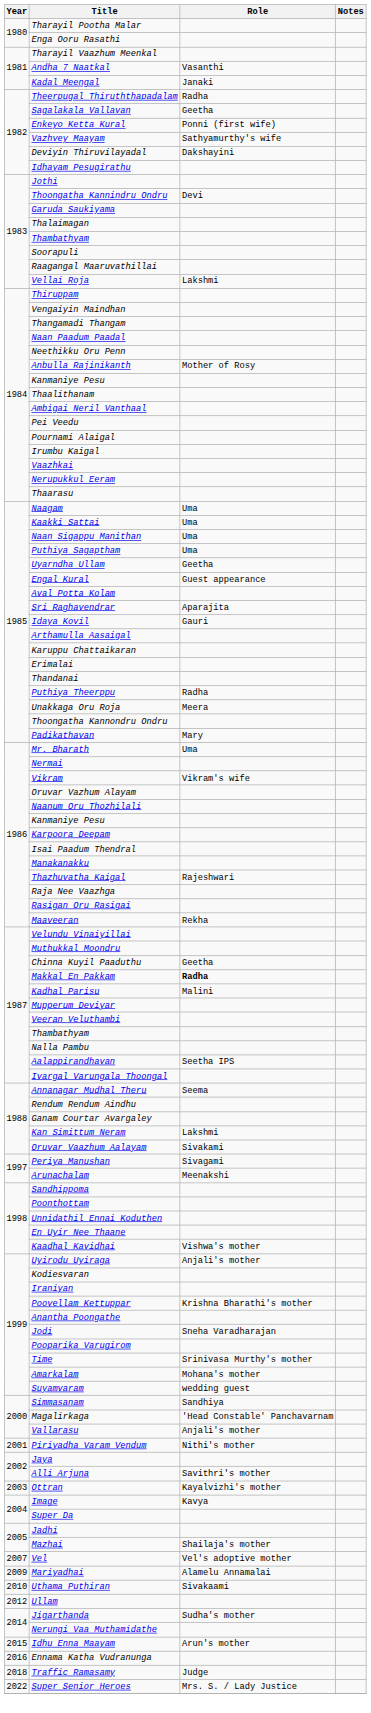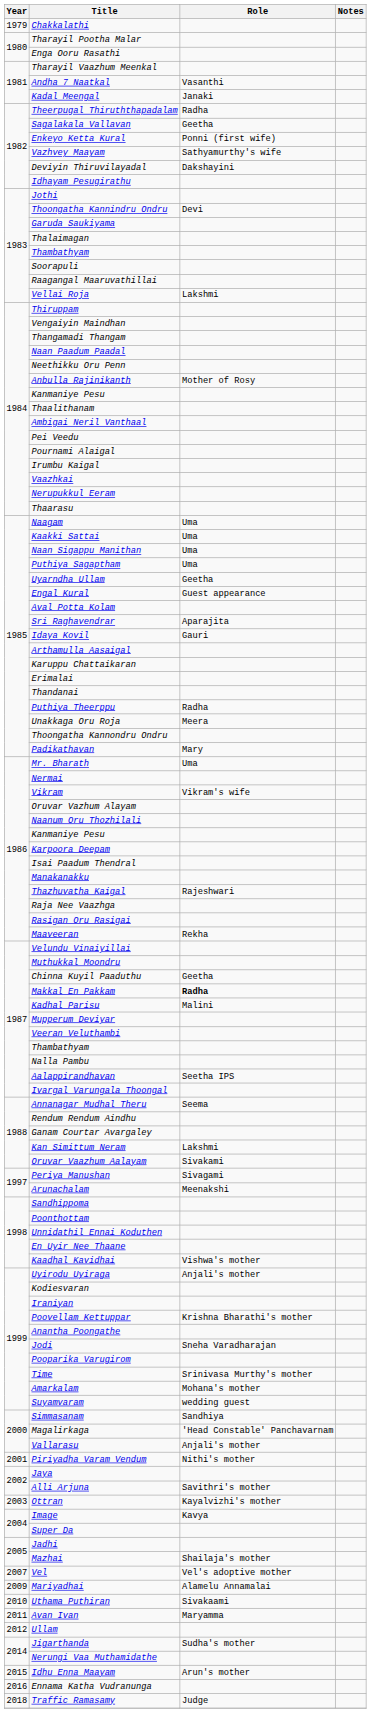 <table class="wikitable sortable">
 <tr>
 <th>Year</th>
 <th>Title</th>
 <th>Role</th>
 <th class=unsortable>Notes</th>
+</tr>
+<tr>
+<td>1979</td>
+<td><em><a href='#'>Chakkalathi</a></em></td>
+<td></td>
+<td></td>
 </tr>
 <tr>
 <td rowspan=2>1980</td>
 <td><em>Tharayil Pootha Malar</em></td>
 <td></td>
 <td></td>
 </tr>
 <tr>
 <td><em>Enga Ooru Rasathi</em></td>
 <td></td>
 <td></td>
 </tr>
 <tr>
 <td rowspan=3>1981</td>
 <td><em>Tharayil Vaazhum Meenkal</em></td>
 <td></td>
 <td></td>
 </tr>
 <tr>
 <td><em><a href='#'>Andha 7 Naatkal</a></em></td>
 <td>Vasanthi</td>
 <td></td>
 </tr>
 <tr>
 <td><em><a href='#'>Kadal Meengal</a></em></td>
 <td>Janaki</td>
 <td></td>
 </tr>
 <tr>
 <td rowspan=6>1982</td>
 <td><em><a href='#'>Theerpugal Thiruththapadalam</a></em></td>
 <td>Radha</td>
 <td></td>
 </tr>
 <tr>
 <td><em><a href='#'>Sagalakala Vallavan</a></em></td>
 <td>Geetha</td>
 <td></td>
 </tr>
 <tr>
 <td><em><a href='#'>Enkeyo Ketta Kural</a></em></td>
 <td>Ponni (first wife)</td>
 <td></td>
 </tr>
 <tr>
 <td><em><a href='#'>Vazhvey Maayam</a></em></td>
 <td>Sathyamurthy's wife</td>
 <td></td>
 </tr>
 <tr>
 <td><em>Deviyin Thiruvilayadal</em></td>
 <td>Dakshayini</td>
 <td></td>
 </tr>
 <tr>
 <td><em><a href='#'>Idhayam Pesugirathu</a></em></td>
 <td></td>
 <td></td>
 </tr>
 <tr>
 <td rowspan=8>1983</td>
 <td><em><a href='#'>Jothi</a></em></td>
 <td></td>
 <td></td>
 </tr>
 <tr>
 <td><em><a href='#'>Thoongatha Kannindru Ondru</a></em></td>
 <td>Devi</td>
 <td></td>
 </tr>
 <tr>
 <td><em><a href='#'>Garuda Saukiyama</a></em></td>
 <td></td>
 <td></td>
 </tr>
 <tr>
 <td><em>Thalaimagan</em></td>
 <td></td>
 <td></td>
 </tr>
 <tr>
 <td><em><a href='#'>Thambathyam</a></em></td>
 <td></td>
 <td></td>
 </tr>
 <tr>
 <td><em>Soorapuli</em></td>
 <td></td>
 <td></td>
 </tr>
 <tr>
 <td><em>Raagangal Maaruvathillai</em></td>
 <td></td>
 <td></td>
 </tr>
 <tr>
 <td><em><a href='#'>Vellai Roja</a></em></td>
 <td>Lakshmi</td>
 <td></td>
 </tr>
 <tr>
 <td rowspan=15>1984</td>
 <td><em><a href='#'>Thiruppam</a></em></td>
 <td></td>
 <td></td>
 </tr>
 <tr>
 <td><em>Vengaiyin Maindhan</em></td>
 <td></td>
 <td></td>
 </tr>
 <tr>
 <td><em>Thangamadi Thangam</em></td>
 <td></td>
 <td></td>
 </tr>
 <tr>
 <td><em><a href='#'>Naan Paadum Paadal</a></em></td>
 <td></td>
 <td></td>
 </tr>
 <tr>
 <td><em>Neethikku Oru Penn</em></td>
 <td></td>
 <td></td>
 </tr>
 <tr>
 <td><em><a href='#'>Anbulla Rajinikanth</a></em></td>
 <td>Mother of Rosy</td>
 <td></td>
 </tr>
 <tr>
 <td><em>Kanmaniye Pesu</em></td>
 <td></td>
 <td></td>
 </tr>
 <tr>
 <td><em>Thaalithanam</em></td>
 <td></td>
 <td></td>
 </tr>
 <tr>
 <td><em><a href='#'>Ambigai Neril Vanthaal</a></em></td>
 <td></td>
 <td></td>
 </tr>
 <tr>
 <td><em>Pei Veedu</em></td>
 <td></td>
 <td></td>
 </tr>
 <tr>
 <td><em>Pournami Alaigal</em></td>
 <td></td>
 <td></td>
 </tr>
 <tr>
 <td><em>Irumbu Kaigal</em></td>
 <td></td>
 <td></td>
 </tr>
 <tr>
 <td><em><a href='#'>Vaazhkai</a></em></td>
 <td></td>
 <td></td>
 </tr>
 <tr>
 <td><em><a href='#'>Nerupukkul Eeram</a></em></td>
 <td></td>
 <td></td>
 </tr>
 <tr>
 <td><em>Thaarasu</em></td>
 <td></td>
 <td></td>
 </tr>
 <tr>
 <td rowspan=17>1985</td>
 <td><em><a href='#'>Naagam</a></em></td>
 <td>Uma</td>
 <td></td>
 </tr>
 <tr>
 <td><em><a href='#'>Kaakki Sattai</a></em></td>
 <td>Uma</td>
 <td></td>
 </tr>
 <tr>
 <td><em><a href='#'>Naan Sigappu Manithan</a></em></td>
 <td>Uma</td>
 <td></td>
 </tr>
 <tr>
 <td><em><a href='#'>Puthiya Sagaptham</a></em></td>
 <td>Uma</td>
 <td></td>
 </tr>
 <tr>
 <td><em><a href='#'>Uyarndha Ullam</a></em></td>
 <td>Geetha</td>
 <td></td>
 </tr>
 <tr>
 <td><em><a href='#'>Engal Kural</a></em></td>
 <td>Guest appearance</td>
 <td></td>
 </tr>
 <tr>
 <td><em><a href='#'>Aval Potta Kolam</a></em></td>
 <td></td>
 <td></td>
 </tr>
 <tr>
 <td><em><a href='#'>Sri Raghavendrar</a></em></td>
 <td>Aparajita</td>
 <td></td>
 </tr>
 <tr>
 <td><em><a href='#'>Idaya Kovil</a></em></td>
 <td>Gauri</td>
 <td></td>
 </tr>
 <tr>
 <td><em><a href='#'>Arthamulla Aasaigal</a></em></td>
 <td></td>
 <td></td>
 </tr>
 <tr>
 <td><em>Karuppu Chattaikaran</em></td>
 <td></td>
 <td></td>
 </tr>
 <tr>
 <td><em>Erimalai</em></td>
 <td></td>
 <td></td>
 </tr>
 <tr>
 <td><em>Thandanai</em></td>
 <td></td>
 <td></td>
 </tr>
 <tr>
 <td><em><a href='#'>Puthiya Theerppu</a></em></td>
 <td>Radha</td>
 <td></td>
 </tr>
 <tr>
 <td><em>Unakkaga Oru Roja</em></td>
 <td>Meera</td>
 <td></td>
 </tr>
 <tr>
 <td><em>Thoongatha Kannondru Ondru</em></td>
 <td></td>
 <td></td>
 </tr>
 <tr>
 <td><em><a href='#'>Padikathavan</a></em></td>
 <td>Mary</td>
 <td></td>
 </tr>
 <tr>
 <td rowspan=13>1986</td>
 <td><em><a href='#'>Mr. Bharath</a></em></td>
 <td>Uma</td>
 <td></td>
 </tr>
 <tr>
 <td><em><a href='#'>Nermai</a></em></td>
 <td></td>
 <td></td>
 </tr>
 <tr>
 <td><em><a href='#'>Vikram</a></em></td>
 <td>Vikram's wife</td>
 <td></td>
 </tr>
 <tr>
 <td><em>Oruvar Vazhum Alayam</em></td>
 <td></td>
 <td></td>
 </tr>
 <tr>
 <td><em><a href='#'>Naanum Oru Thozhilali</a></em></td>
 <td></td>
 <td></td>
 </tr>
 <tr>
 <td><em>Kanmaniye Pesu</em></td>
 <td></td>
 <td></td>
 </tr>
 <tr>
 <td><em><a href='#'>Karpoora Deepam</a></em></td>
 <td></td>
 <td></td>
 </tr>
 <tr>
 <td><em>Isai Paadum Thendral</em></td>
 <td></td>
 <td></td>
 </tr>
 <tr>
 <td><em><a href='#'>Manakanakku</a></em></td>
 <td></td>
 <td></td>
 </tr>
 <tr>
 <td><em><a href='#'>Thazhuvatha Kaigal</a></em></td>
 <td>Rajeshwari</td>
 <td></td>
 </tr>
 <tr>
 <td><em>Raja Nee Vaazhga</em></td>
 <td></td>
 <td></td>
 </tr>
 <tr>
 <td><em><a href='#'>Rasigan Oru Rasigai</a></em></td>
 <td></td>
 <td></td>
 </tr>
 <tr>
 <td><em><a href='#'>Maaveeran</a></em></td>
 <td>Rekha</td>
 <td></td>
 </tr>
 <tr>
 <td rowspan=11>1987</td>
 <td><em><a href='#'>Velundu Vinaiyillai</a></em></td>
 <td></td>
 <td></td>
 </tr>
 <tr>
 <td><em><a href='#'>Muthukkal Moondru</a></em></td>
 <td></td>
 <td></td>
 </tr>
 <tr>
 <td><em>Chinna Kuyil Paaduthu</em></td>
 <td>Geetha</td>
 <td></td>
 </tr>
 <tr>
 <td><em><a href='#'>Makkal En Pakkam</a></em></td>
 <td><strong>Radha</strong></td>
 <td></td>
 </tr>
 <tr>
 <td><em><a href='#'>Kadhal Parisu</a></em></td>
 <td>Malini</td>
 <td></td>
 </tr>
 <tr>
 <td><em><a href='#'>Mupperum Deviyar </a></em></td>
 <td></td>
 <td></td>
 </tr>
 <tr>
 <td><em><a href='#'>Veeran Veluthambi</a></em></td>
 <td></td>
 <td></td>
 </tr>
 <tr>
 <td><em>Thambathyam</em></td>
 <td></td>
 <td></td>
 </tr>
 <tr>
 <td><em>Nalla Pambu</em></td>
 <td></td>
 <td></td>
 </tr>
 <tr>
 <td><em><a href='#'>Aalappirandhavan</a></em></td>
 <td>Seetha IPS</td>
 <td></td>
 </tr>
 <tr>
 <td><em><a href='#'>Ivargal Varungala Thoongal</a></em></td>
 <td></td>
 <td></td>
 </tr>
 <tr>
 <td rowspan=5>1988</td>
 <td><em><a href='#'>Annanagar Mudhal Theru</a></em></td>
 <td>Seema</td>
 <td></td>
 </tr>
 <tr>
 <td><em>Rendum Rendum Aindhu</em></td>
 <td></td>
 <td></td>
 </tr>
 <tr>
 <td><em>Ganam Courtar Avargaley</em></td>
 <td></td>
 <td></td>
 </tr>
 <tr>
 <td><em><a href='#'>Kan Simittum Neram</a></em></td>
 <td>Lakshmi</td>
 <td></td>
 </tr>
 <tr>
 <td><em><a href='#'>Oruvar Vaazhum Aalayam</a></em></td>
 <td>Sivakami</td>
 <td></td>
 </tr>
 <tr>
 <td rowspan=2>1997</td>
 <td><em><a href='#'>Periya Manushan</a></em></td>
 <td>Sivagami</td>
 <td></td>
 </tr>
 <tr>
 <td><em><a href='#'>Arunachalam</a></em></td>
 <td>Meenakshi</td>
 <td></td>
 </tr>
 <tr>
 <td rowspan=5>1998</td>
 <td><em><a href='#'>Sandhippoma</a></em></td>
 <td></td>
 <td></td>
 </tr>
 <tr>
 <td><em><a href='#'>Poonthottam</a></em></td>
 <td></td>
 <td></td>
 </tr>
 <tr>
 <td><em><a href='#'>Unnidathil Ennai Koduthen</a></em></td>
 <td></td>
 <td></td>
 </tr>
 <tr>
 <td><em><a href='#'>En Uyir Nee Thaane</a></em></td>
 <td></td>
 <td></td>
 </tr>
 <tr>
 <td><em><a href='#'>Kaadhal Kavidhai</a></em></td>
 <td>Vishwa's mother</td>
 <td></td>
 </tr>
 <tr>
 <td rowspan=10>1999</td>
 <td><em><a href='#'>Uyirodu Uyiraga</a></em></td>
 <td>Anjali's mother</td>
 <td></td>
 </tr>
 <tr>
 <td><em>Kodiesvaran</em></td>
 <td></td>
 <td></td>
 </tr>
 <tr>
 <td><em><a href='#'>Iraniyan</a></em></td>
 <td></td>
 <td></td>
 </tr>
 <tr>
 <td><em><a href='#'>Poovellam Kettuppar</a></em></td>
 <td>Krishna Bharathi's mother</td>
 <td></td>
 </tr>
 <tr>
 <td><em><a href='#'>Anantha Poongathe</a></em></td>
 <td></td>
 <td></td>
 </tr>
 <tr>
 <td><em><a href='#'>Jodi</a></em></td>
 <td>Sneha Varadharajan</td>
 <td></td>
 </tr>
 <tr>
 <td><em><a href='#'>Pooparika Varugirom</a></em></td>
 <td></td>
 <td></td>
 </tr>
 <tr>
 <td><em><a href='#'>Time</a></em></td>
 <td>Srinivasa Murthy's mother</td>
 <td></td>
 </tr>
 <tr>
 <td><em><a href='#'>Amarkalam</a></em></td>
 <td>Mohana's mother</td>
 <td></td>
 </tr>
 <tr>
 <td><em><a href='#'>Suyamvaram</a></em></td>
 <td>wedding guest</td>
 <td></td>
 </tr>
 <tr>
 <td rowspan=3>2000</td>
 <td><em><a href='#'>Simmasanam</a></em></td>
 <td>Sandhiya</td>
 <td></td>
 </tr>
 <tr>
 <td><em>Magalirkaga</em></td>
 <td>'Head Constable' Panchavarnam</td>
 <td></td>
 </tr>
 <tr>
 <td><em><a href='#'>Vallarasu</a></em></td>
 <td>Anjali's mother</td>
 <td></td>
 </tr>
 <tr>
 <td>2001</td>
 <td><em><a href='#'>Piriyadha Varam Vendum</a></em></td>
 <td>Nithi's mother</td>
 <td></td>
 </tr>
 <tr>
 <td rowspan=2>2002</td>
 <td><em><a href='#'>Jaya</a></em></td>
 <td></td>
 <td></td>
 </tr>
 <tr>
 <td><em><a href='#'>Alli Arjuna</a></em></td>
 <td>Savithri's mother</td>
 <td></td>
 </tr>
 <tr>
 <td>2003</td>
 <td><em><a href='#'>Ottran</a></em></td>
 <td>Kayalvizhi's mother</td>
 <td></td>
 </tr>
 <tr>
 <td rowspan=2>2004</td>
 <td><em><a href='#'>Image</a></em></td>
 <td>Kavya</td>
 <td></td>
 </tr>
 <tr>
 <td><em><a href='#'>Super Da</a></em></td>
 <td></td>
 <td></td>
 </tr>
 <tr>
 <td rowspan=2>2005</td>
 <td><em><a href='#'>Jadhi</a></em></td>
 <td></td>
 <td></td>
 </tr>
 <tr>
 <td><em><a href='#'>Mazhai</a></em></td>
 <td>Shailaja's mother</td>
 <td></td>
 </tr>
 <tr>
 <td>2007</td>
 <td><em><a href='#'>Vel</a></em></td>
 <td>Vel's adoptive mother</td>
 <td></td>
 </tr>
 <tr>
 <td>2009</td>
 <td><em><a href='#'>Mariyadhai</a></em></td>
 <td>Alamelu Annamalai</td>
 <td></td>
 </tr>
 <tr>
 <td>2010</td>
 <td><em><a href='#'>Uthama Puthiran</a></em></td>
 <td>Sivakaami</td>
 <td></td>
 </tr>
 <tr>
+<td>2011</td>
+<td><em><a href='#'>Avan Ivan</a></em></td>
+<td>Maryamma</td>
+<td></td>
+</tr>
+<tr>
 <td>2012</td>
 <td><em><a href='#'>Ullam</a></em></td>
 <td></td>
 <td></td>
 </tr>
 <tr>
 <td rowspan=2>2014</td>
 <td><em><a href='#'>Jigarthanda</a></em></td>
 <td>Sudha's mother</td>
 <td></td>
 </tr>
 <tr>
 <td><em><a href='#'>Nerungi Vaa Muthamidathe</a></em></td>
 <td></td>
 <td></td>
 </tr>
 <tr>
 <td>2015</td>
 <td><em><a href='#'>Idhu Enna Maayam</a></em></td>
 <td>Arun's mother</td>
 <td></td>
 </tr>
 <tr>
 <td>2016</td>
 <td><em>Ennama Katha Vudranunga</em></td>
 <td></td>
 <td></td>
 </tr>
 <tr>
 <td>2018</td>
 <td><em><a href='#'>Traffic Ramasamy</a></em></td>
 <td>Judge</td>
 <td></td>
 </tr>
 <tr>
-<td>2022</td>
-<td><em><a href='#'>Super Senior Heroes</a></em></td>
-<td>Mrs. S. / Lady Justice</td>
-<td></td>
-</tr>
-<tr>
 </tr>
 </table>
